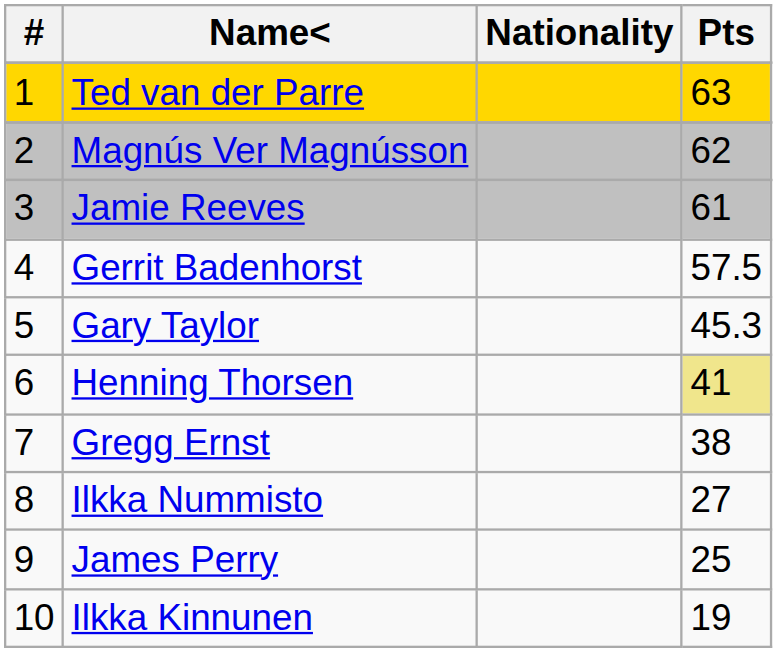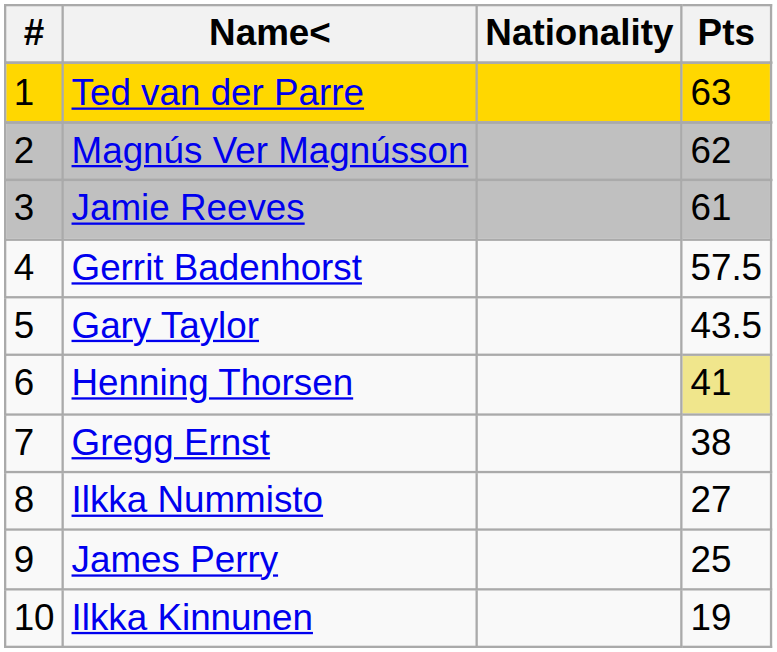 <table class="wikitable">
 <tr>
 <th>#</th>
 <th>Name<</th>
 <th>Nationality</th>
 <th>Pts</th>
 </tr>
 <tr>
 </tr>
 <tr style="background:gold;">
 <td>1</td>
 <td><a href='#'>Ted van der Parre</a></td>
 <td></td>
 <td>63</td>
 </tr>
 <tr>
 </tr>
 <tr style="background:silver;">
 <td>2</td>
 <td><a href='#'>Magnús Ver Magnússon</a></td>
 <td></td>
 <td>62</td>
 </tr>
 <tr>
 </tr>
 <tr style="background:silver;">
 <td>3</td>
 <td><a href='#'>Jamie Reeves</a></td>
 <td></td>
 <td>61</td>
 </tr>
 <tr>
 <td>4</td>
 <td><a href='#'>Gerrit Badenhorst</a></td>
 <td></td>
 <td>57.5</td>
 </tr>
 <tr>
 <td>5</td>
 <td><a href='#'>Gary Taylor</a></td>
 <td></td>
-<td>45.3</td>
+<td>43.5</td>
 </tr>
 <tr>
 <td>6</td>
 <td><a href='#'>Henning Thorsen</a></td>
 <td></td>
 <td style="background: khaki;">41</td>
 </tr>
 <tr>
 <td>7</td>
 <td><a href='#'>Gregg Ernst</a></td>
 <td></td>
 <td>38</td>
 </tr>
 <tr>
 <td>8</td>
 <td><a href='#'>Ilkka Nummisto</a></td>
 <td></td>
 <td>27</td>
 </tr>
 <tr>
 <td>9</td>
 <td><a href='#'>James Perry</a></td>
 <td></td>
 <td>25</td>
 </tr>
 <tr>
 <td>10</td>
 <td><a href='#'>Ilkka Kinnunen</a></td>
 <td></td>
 <td>19</td>
 </tr>
 </table>
